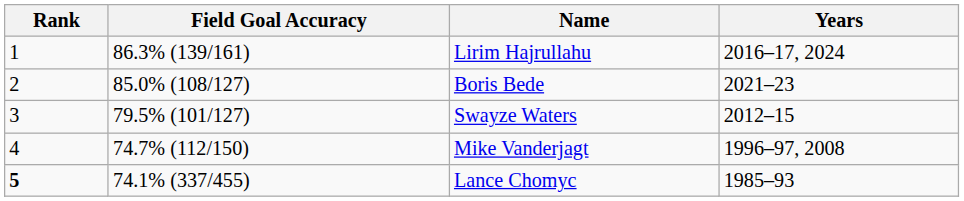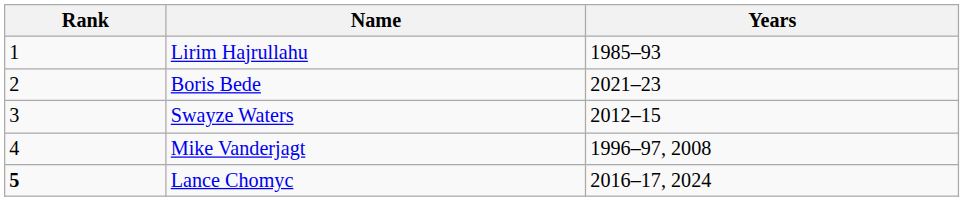 <table class="wikitable" style="width:60%; text-align:left; border-collapse:collapse;">
 <tr>
 <th>Rank</th>
-<th>Field Goal Accuracy</th>
 <th>Name</th>
 <th>Years</th>
 </tr>
 <tr>
 <td>1</td>
-<td>86.3% (139/161)</td>
 <td><a href='#'>Lirim Hajrullahu</a></td>
-<td>2016–17, 2024</td>
+<td>1985–93</td>
 </tr>
 <tr>
 <td>2</td>
-<td>85.0% (108/127)</td>
 <td><a href='#'>Boris Bede</a></td>
 <td>2021–23</td>
 </tr>
 <tr>
 <td>3</td>
-<td>79.5% (101/127)</td>
 <td><a href='#'>Swayze Waters</a></td>
 <td>2012–15</td>
 </tr>
 <tr>
 <td>4</td>
-<td>74.7% (112/150)</td>
 <td><a href='#'>Mike Vanderjagt</a></td>
 <td>1996–97, 2008</td>
 </tr>
 <tr>
 <td><strong>5</strong></td>
-<td>74.1% (337/455)</td>
 <td><a href='#'>Lance Chomyc</a></td>
-<td>1985–93</td>
+<td>2016–17, 2024</td>
 </tr>
 </table>
